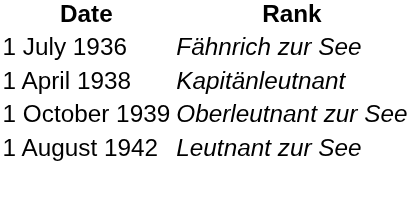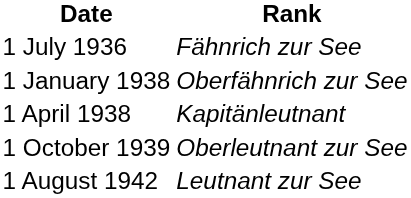 <table>
 <tr>
 <th>Date</th>
 <th>Rank</th>
 </tr>
 <tr>
 <td>1 July 1936</td>
 <td><em>Fähnrich zur See</em></td>
+</tr>
+<tr>
+<td>1 January 1938</td>
+<td><em>Oberfähnrich zur See</em></td>
 </tr>
 <tr>
 <td>1 April 1938</td>
 <td><em>Kapitänleutnant</em></td>
 </tr>
 <tr>
 <td>1 October 1939</td>
 <td><em>Oberleutnant zur See</em></td>
 </tr>
 <tr>
 <td>1 August 1942</td>
 <td><em>Leutnant zur See</em></td>
 </tr>
 <tr>
 </tr>
 </table>
